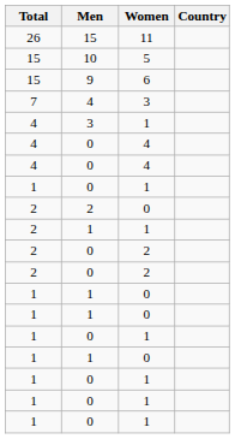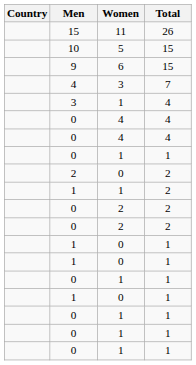 <table class="wikitable sortable">
 <tr>
-<th width="60" align="center">Total</th>
+<th>Country</th>
 <th width="60" align="center">Men</th>
 <th width="60" align="center">Women</th>
-<th>Country</th>
+<th width="60" align="center">Total</th>
 </tr>
 <tr>
-<td align="center">26</td>
+<td></td>
 <td align="center">15</td>
 <td align="center">11</td>
-<td></td>
+<td align="center">26</td>
 </tr>
 <tr>
-<td align="center">15</td>
+<td></td>
 <td align="center">10</td>
 <td align="center">5</td>
-<td></td>
+<td align="center">15</td>
 </tr>
 <tr>
-<td align="center">15</td>
+<td></td>
 <td align="center">9</td>
 <td align="center">6</td>
-<td></td>
+<td align="center">15</td>
 </tr>
 <tr>
-<td align="center">7</td>
+<td></td>
 <td align="center">4</td>
 <td align="center">3</td>
-<td></td>
+<td align="center">7</td>
 </tr>
 <tr>
-<td align="center">4</td>
+<td></td>
 <td align="center">3</td>
 <td align="center">1</td>
-<td></td>
+<td align="center">4</td>
 </tr>
 <tr>
-<td align="center">4</td>
+<td></td>
 <td align="center">0</td>
 <td align="center">4</td>
-<td></td>
+<td align="center">4</td>
 </tr>
 <tr>
-<td align="center">4</td>
+<td></td>
 <td align="center">0</td>
 <td align="center">4</td>
-<td></td>
+<td align="center">4</td>
 </tr>
 <tr>
+<td></td>
+<td align="center">0</td>
+<td align="center">1</td>
+<td align="center">1</td>
+</tr>
+<tr>
+<td></td>
+<td align="center">2</td>
+<td align="center">0</td>
+<td align="center">2</td>
+</tr>
+<tr>
+<td></td>
+<td align="center">1</td>
+<td align="center">1</td>
+<td align="center">2</td>
+</tr>
+<tr>
+<td></td>
+<td align="center">0</td>
+<td align="center">2</td>
+<td align="center">2</td>
+</tr>
+<tr>
+<td></td>
+<td align="center">0</td>
+<td align="center">2</td>
+<td align="center">2</td>
+</tr>
+<tr>
+<td></td>
 <td align="center">1</td>
 <td align="center">0</td>
 <td align="center">1</td>
-<td></td>
 </tr>
 <tr>
-<td align="center">2</td>
-<td align="center">2</td>
-<td align="center">0</td>
 <td></td>
-</tr>
-<tr>
-<td align="center">2</td>
-<td align="center">1</td>
-<td align="center">1</td>
-<td></td>
-</tr>
-<tr>
-<td align="center">2</td>
-<td align="center">0</td>
-<td align="center">2</td>
-<td></td>
-</tr>
-<tr>
-<td align="center">2</td>
-<td align="center">0</td>
-<td align="center">2</td>
-<td></td>
-</tr>
-<tr>
-<td align="center">1</td>
-<td align="center">1</td>
-<td align="center">0</td>
-<td></td>
-</tr>
-<tr>
-<td align="center">1</td>
-<td align="center">1</td>
-<td align="center">0</td>
-<td></td>
-</tr>
-<tr>
 <td align="center">1</td>
 <td align="center">0</td>
 <td align="center">1</td>
-<td></td>
 </tr>
 <tr>
+<td></td>
+<td align="center">0</td>
 <td align="center">1</td>
 <td align="center">1</td>
-<td align="center">0</td>
-<td></td>
 </tr>
 <tr>
+<td></td>
 <td align="center">1</td>
 <td align="center">0</td>
 <td align="center">1</td>
-<td></td>
 </tr>
 <tr>
-<td align="center">1</td>
+<td></td>
 <td align="center">0</td>
 <td align="center">1</td>
-<td></td>
+<td align="center">1</td>
 </tr>
 <tr>
-<td align="center">1</td>
+<td></td>
 <td align="center">0</td>
 <td align="center">1</td>
+<td align="center">1</td>
+</tr>
+<tr>
 <td></td>
+<td align="center">0</td>
+<td align="center">1</td>
+<td align="center">1</td>
 </tr>
 </table>
